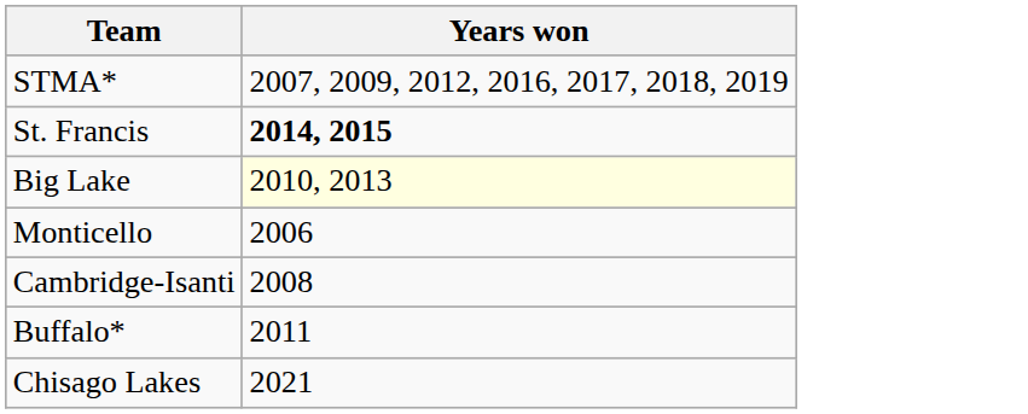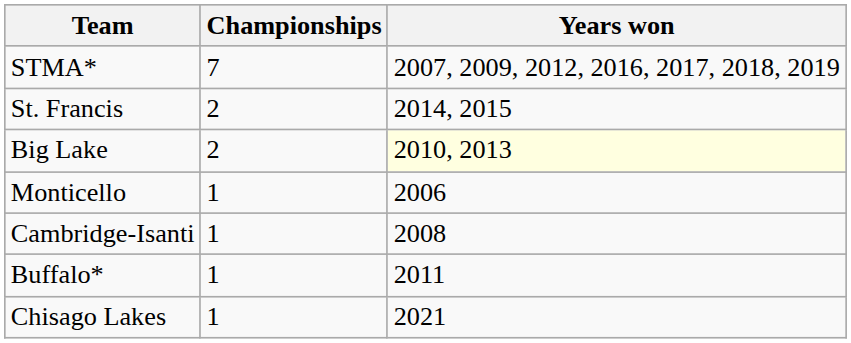 <table class="wikitable">
 <tr>
 <th>Team</th>
+<th>Championships</th>
 <th>Years won</th>
 </tr>
 <tr>
 <td>STMA*</td>
+<td>7</td>
 <td>2007, 2009, 2012, 2016, 2017, 2018, 2019</td>
 </tr>
 <tr>
 <td>St. Francis</td>
-<td><strong>2014, 2015</strong></td>
+<td>2</td>
+<td>2014, 2015</td>
 </tr>
 <tr>
 <td>Big Lake</td>
+<td>2</td>
 <td style="background: lightyellow;">2010, 2013</td>
 </tr>
 <tr>
 <td>Monticello</td>
+<td>1</td>
 <td>2006</td>
 </tr>
 <tr>
 <td>Cambridge-Isanti</td>
+<td>1</td>
 <td>2008</td>
 </tr>
 <tr>
 <td>Buffalo*</td>
+<td>1</td>
 <td>2011</td>
 </tr>
 <tr>
 <td>Chisago Lakes</td>
+<td>1</td>
 <td>2021</td>
 </tr>
 </table>
